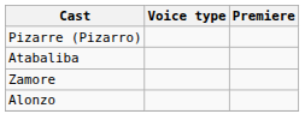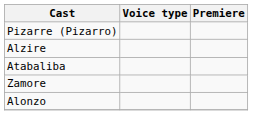 <table class="wikitable">
 <tr>
 <th>Cast</th>
 <th>Voice type</th>
 <th>Premiere<br></th>
 </tr>
 <tr>
 <td>Pizarre (Pizarro)</td>
+<td></td>
+<td></td>
+</tr>
+<tr>
+<td>Alzire</td>
 <td></td>
 <td></td>
 </tr>
 <tr>
 <td>Atabaliba</td>
 <td></td>
 <td></td>
 </tr>
 <tr>
 <td>Zamore</td>
 <td></td>
 <td></td>
 </tr>
 <tr>
 <td>Alonzo</td>
 <td></td>
 <td></td>
 </tr>
 <tr>
 </tr>
 </table>
